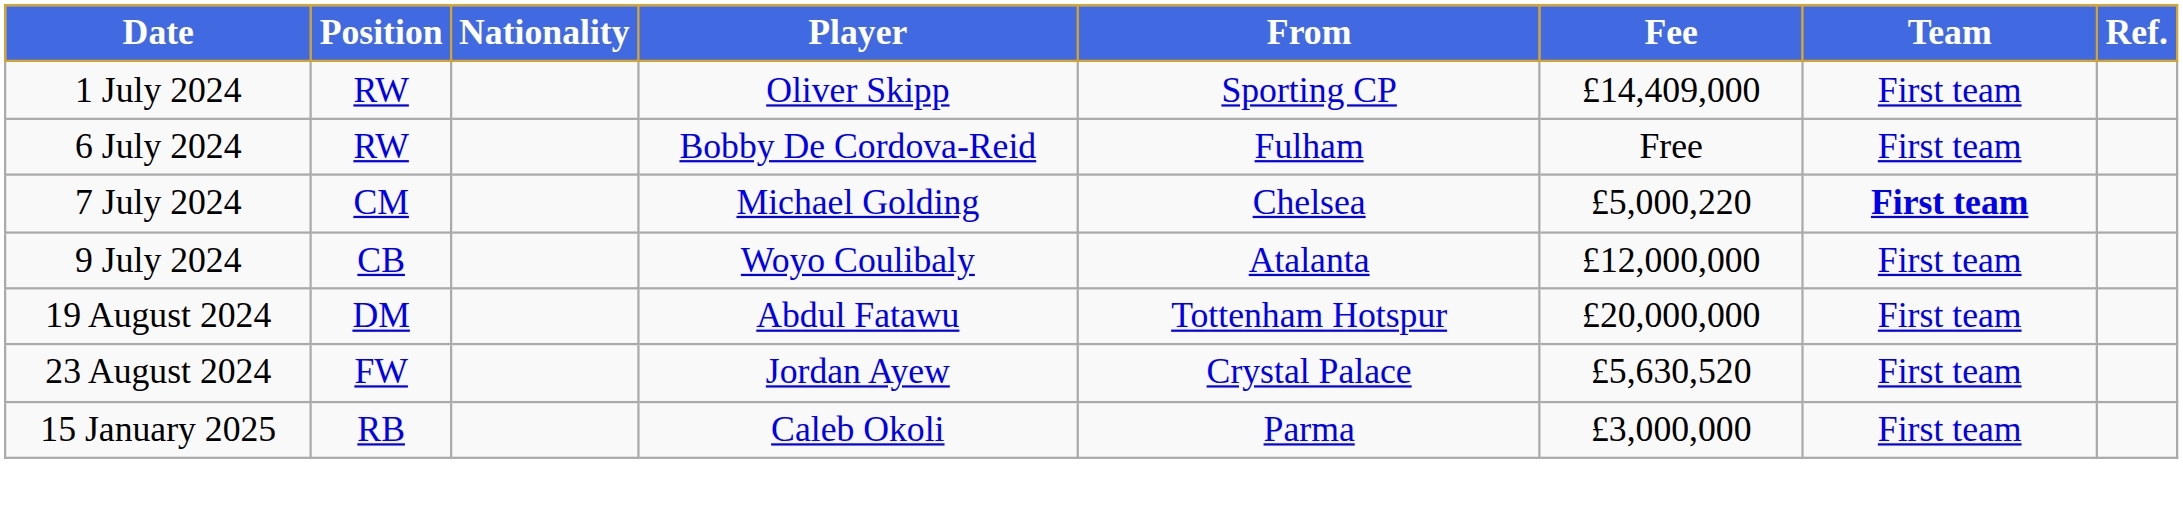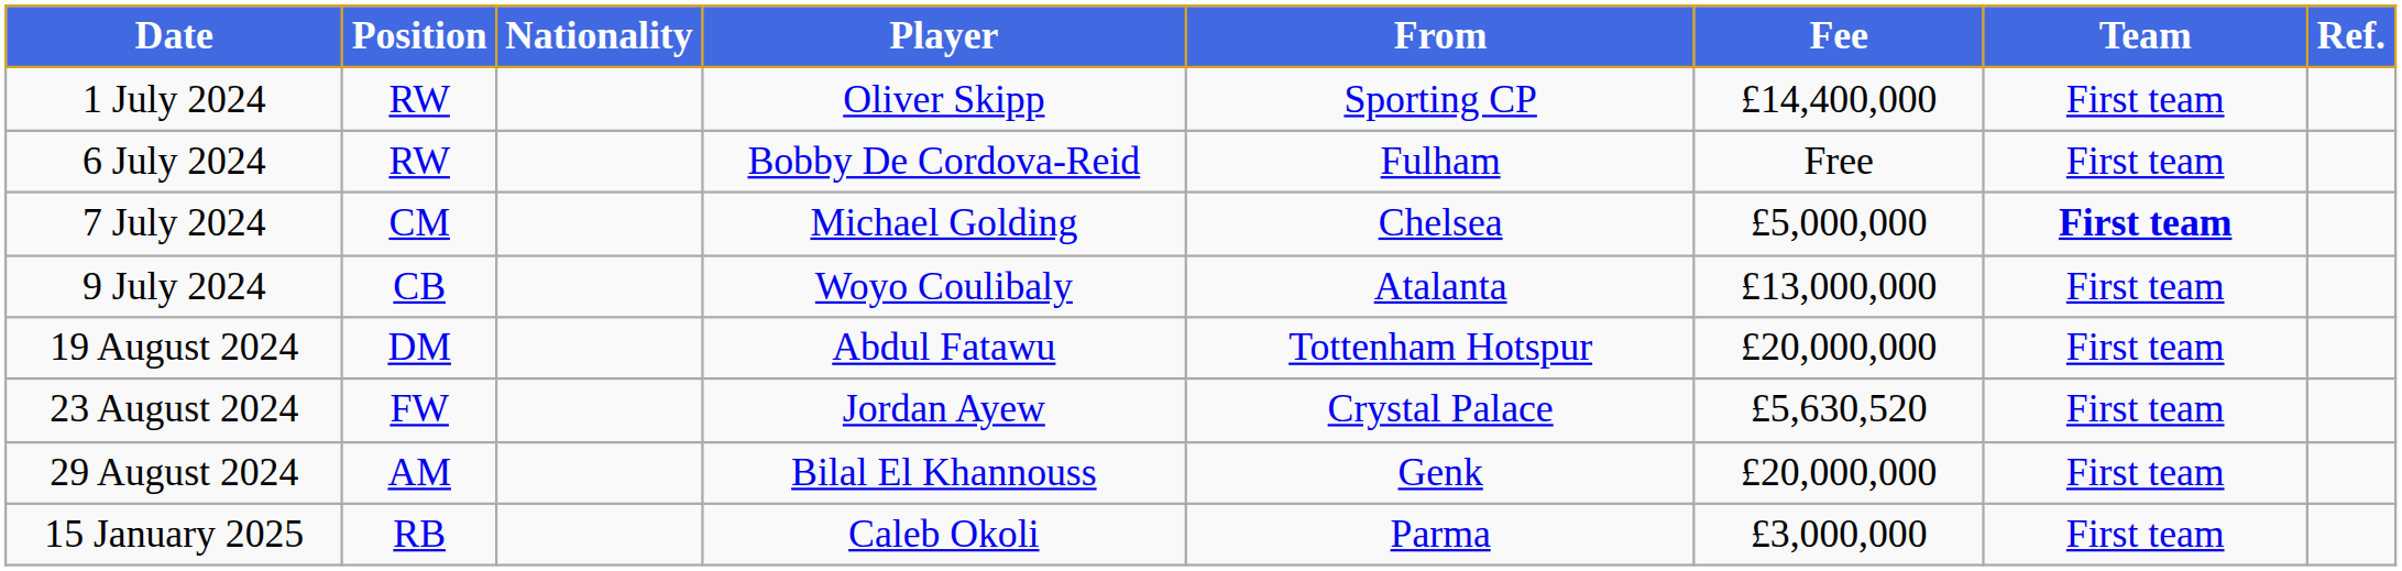 <table class="wikitable" style="text-align:center">
 <tr>
 <th style="background:royalblue;color:white;border:1px solid goldenrod;width:130px">Date</th>
 <th style="background:royalblue;color:white;border:1px solid goldenrod;width:50px">Position</th>
 <th style="background:royalblue;color:white;border:1px solid goldenrod;width:50px">Nationality</th>
 <th style="background:royalblue;color:white;border:1px solid goldenrod;width:190px">Player</th>
 <th style="background:royalblue;color:white;border:1px solid goldenrod;width:200px">From</th>
 <th style="background:royalblue;color:white;border:1px solid goldenrod;width:110px">Fee</th>
 <th style="background:royalblue;color:white;border:1px solid goldenrod;width:125px">Team</th>
 <th style="background:royalblue;color:white;border:1px solid goldenrod;width:25px">Ref.</th>
 </tr>
 <tr>
 <td>1 July 2024</td>
 <td><a href='#'>RW</a></td>
 <td></td>
 <td><a href='#'>Oliver Skipp</a></td>
 <td> <a href='#'>Sporting CP</a></td>
-<td>£14,409,000</td>
+<td>£14,400,000</td>
 <td><a href='#'>First team</a></td>
 <td></td>
 </tr>
 <tr>
 <td>6 July 2024</td>
 <td><a href='#'>RW</a></td>
 <td></td>
 <td><a href='#'>Bobby De Cordova-Reid</a></td>
 <td> <a href='#'>Fulham</a></td>
 <td>Free</td>
 <td><a href='#'>First team</a></td>
 <td></td>
 </tr>
 <tr>
 <td>7 July 2024</td>
 <td><a href='#'>CM</a></td>
 <td></td>
 <td><a href='#'>Michael Golding</a></td>
 <td> <a href='#'>Chelsea</a></td>
-<td>£5,000,220</td>
+<td>£5,000,000</td>
 <td><strong><a href='#'>First team</a></strong></td>
 <td></td>
 </tr>
 <tr>
 <td>9 July 2024</td>
 <td><a href='#'>CB</a></td>
 <td></td>
 <td><a href='#'>Woyo Coulibaly</a></td>
 <td> <a href='#'>Atalanta</a></td>
-<td>£12,000,000</td>
+<td>£13,000,000</td>
 <td><a href='#'>First team</a></td>
 <td></td>
 </tr>
 <tr>
 <td>19 August 2024</td>
 <td><a href='#'>DM</a></td>
 <td></td>
 <td><a href='#'>Abdul Fatawu</a></td>
 <td> <a href='#'>Tottenham Hotspur</a></td>
 <td>£20,000,000</td>
 <td><a href='#'>First team</a></td>
 <td></td>
 </tr>
 <tr>
 <td>23 August 2024</td>
 <td><a href='#'>FW</a></td>
 <td></td>
 <td><a href='#'>Jordan Ayew</a></td>
 <td> <a href='#'>Crystal Palace</a></td>
 <td>£5,630,520</td>
 <td><a href='#'>First team</a></td>
 <td></td>
 </tr>
 <tr>
+<td>29 August 2024</td>
+<td><a href='#'>AM</a></td>
+<td></td>
+<td><a href='#'>Bilal El Khannouss</a></td>
+<td> <a href='#'>Genk</a></td>
+<td>£20,000,000</td>
+<td><a href='#'>First team</a></td>
+<td></td>
+</tr>
+<tr>
 <td>15 January 2025</td>
 <td><a href='#'>RB</a></td>
 <td></td>
 <td><a href='#'>Caleb Okoli</a></td>
 <td> <a href='#'>Parma</a></td>
 <td>£3,000,000</td>
 <td><a href='#'>First team</a></td>
 <td></td>
 </tr>
 </table>
